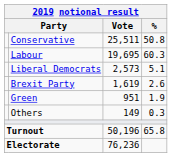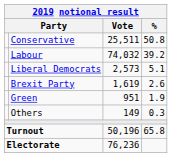 <table class="wikitable">
 <tr>
 <th colspan="4"><a href='#'>2019</a> <a href='#'>notional result</a></th>
 </tr>
 <tr>
 <th bgcolor="#DDDDFF" width="130px" colspan="2">Party</th>
 <th bgcolor="#DDDDFF" width="50px">Vote</th>
 <th bgcolor="#DDDDFF" width="30px">%</th>
 </tr>
 <tr>
 <td></td>
 <td><a href='#'>Conservative</a></td>
 <td align=right>25,511</td>
 <td align=right>50.8</td>
 </tr>
 <tr>
 <td></td>
 <td><a href='#'>Labour</a></td>
-<td align=right>19,695</td>
-<td align=right>60.3</td>
+<td align=right>74,032</td>
+<td align=right>39.2</td>
 </tr>
 <tr>
 <td></td>
 <td><a href='#'>Liberal Democrats</a></td>
 <td align=right>2,573</td>
 <td align=right>5.1</td>
 </tr>
 <tr>
 <td></td>
 <td><a href='#'>Brexit Party</a></td>
 <td align=right>1,619</td>
 <td align=right>2.6</td>
 </tr>
 <tr>
 <td></td>
 <td><a href='#'>Green</a></td>
 <td align=right>951</td>
 <td align=right>1.9</td>
 </tr>
 <tr>
 <td></td>
 <td>Others</td>
 <td align=right>149</td>
 <td align=right>0.3</td>
 </tr>
 <tr>
 <td colspan="4" bgcolor="#EAECF0"></td>
 </tr>
 <tr>
 <td colspan="2"><strong>Turnout</strong></td>
 <td align=right>50,196</td>
 <td align=right>65.8</td>
 </tr>
 <tr>
 <td colspan="2"><strong>Electorate</strong></td>
 <td align=right>76,236</td>
 </tr>
 </table>
